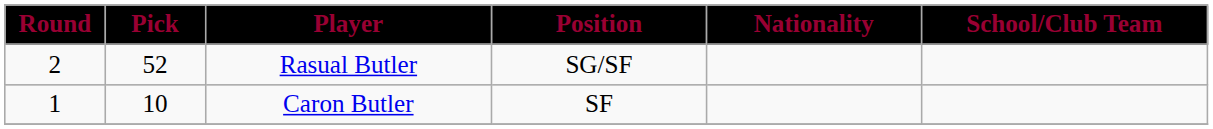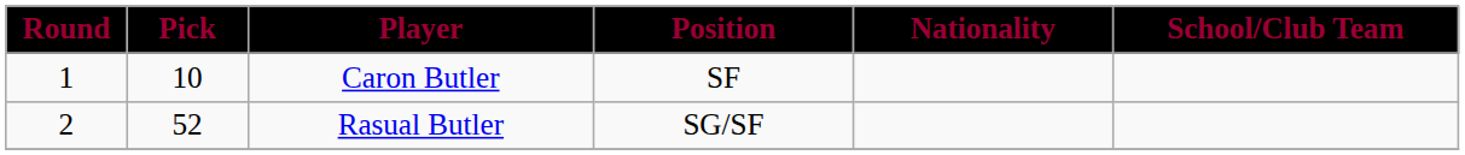 <table class="wikitable sortable sortable">
 <tr>
 <th style="background:#000000;color:#903;" width="7%">Round</th>
 <th style="background:#000000;color:#903;" width="7%">Pick</th>
 <th style="background:#000000;color:#903;" width="20%">Player</th>
 <th style="background:#000000;color:#903;" width="15%">Position</th>
 <th style="background:#000000;color:#903;" width="15%">Nationality</th>
 <th style="background:#000000;color:#903;" width="20%">School/Club Team</th>
 </tr>
 <tr style="text-align:center;">
+<td>1</td>
+<td>10</td>
+<td><a href='#'>Caron Butler</a></td>
+<td>SF</td>
+<td></td>
+<td></td>
+</tr>
+<tr style="text-align:center;">
 <td>2</td>
 <td>52</td>
 <td><a href='#'>Rasual Butler</a></td>
 <td>SG/SF</td>
 <td></td>
 <td></td>
 </tr>
-<tr style="text-align:center;">
-<td>1</td>
-<td>10</td>
-<td><a href='#'>Caron Butler</a></td>
-<td>SF</td>
-<td></td>
-<td></td>
-</tr>
 <tr>
 </tr>
 </table>
